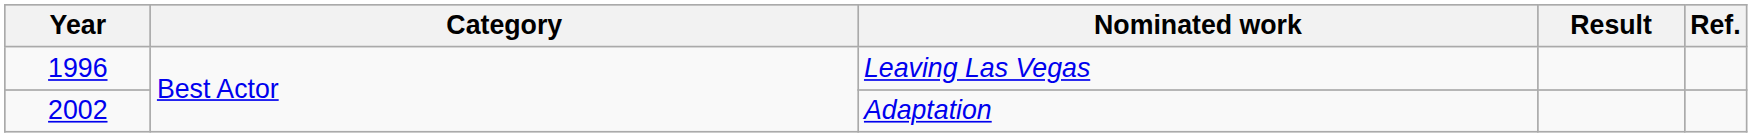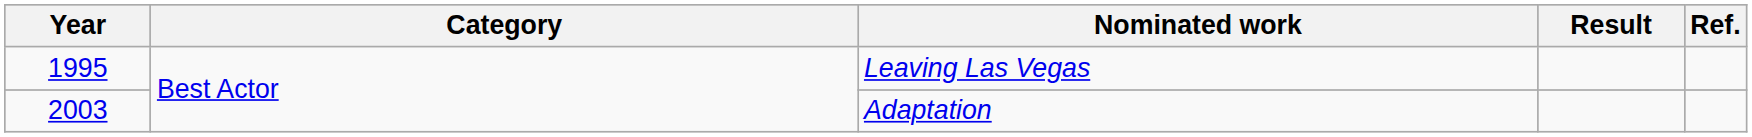 <table class=wikitable>
 <tr>
 <th scope="col" style="width:5em;">Year</th>
 <th scope="col" style="width:26em;">Category</th>
 <th scope="col" style="width:25em;">Nominated work</th>
 <th scope="col" style="width:5em;">Result</th>
 <th>Ref.</th>
 </tr>
 <tr>
-<td style="text-align:center;"><a href='#'>1996</a></td>
+<td style="text-align:center;"><a href='#'>1995</a></td>
 <td rowspan="2"><a href='#'>Best Actor</a></td>
 <td><em><a href='#'>Leaving Las Vegas</a></em></td>
 <td></td>
 <td style="text-align:center;"></td>
 </tr>
 <tr>
-<td style="text-align:center;"><a href='#'>2002</a></td>
+<td style="text-align:center;"><a href='#'>2003</a></td>
 <td><em><a href='#'>Adaptation</a></em></td>
 <td></td>
 <td style="text-align:center;"></td>
 </tr>
 </table>
